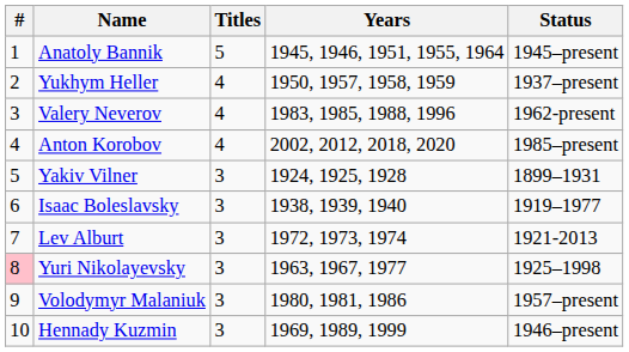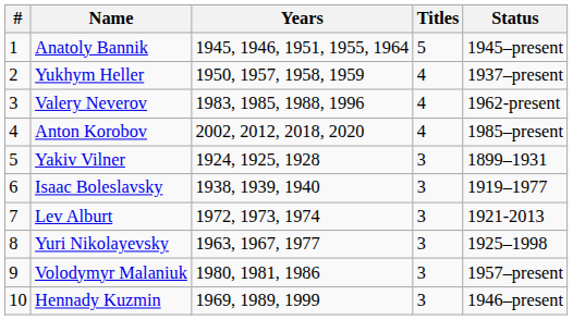 <table class="wikitable">
 <tr>
 <th>#</th>
 <th>Name</th>
+<th>Years</th>
 <th>Titles</th>
-<th>Years</th>
 <th>Status</th>
 </tr>
 <tr>
 <td>1</td>
 <td><a href='#'>Anatoly Bannik</a></td>
+<td>1945, 1946, 1951, 1955, 1964</td>
 <td>5</td>
-<td>1945, 1946, 1951, 1955, 1964</td>
 <td>1945–present</td>
 </tr>
 <tr>
 <td>2</td>
 <td><a href='#'>Yukhym Heller</a></td>
+<td>1950, 1957, 1958, 1959</td>
 <td>4</td>
-<td>1950, 1957, 1958, 1959</td>
 <td>1937–present</td>
 </tr>
 <tr>
 <td>3</td>
 <td><a href='#'>Valery Neverov</a></td>
+<td>1983, 1985, 1988, 1996</td>
 <td>4</td>
-<td>1983, 1985, 1988, 1996</td>
 <td>1962-present</td>
 </tr>
 <tr>
 <td>4</td>
 <td><a href='#'>Anton Korobov</a></td>
+<td>2002, 2012, 2018, 2020</td>
 <td>4</td>
-<td>2002, 2012, 2018, 2020</td>
 <td>1985–present</td>
 </tr>
 <tr>
 <td>5</td>
 <td><a href='#'>Yakiv Vilner</a></td>
+<td>1924, 1925, 1928</td>
 <td>3</td>
-<td>1924, 1925, 1928</td>
 <td>1899–1931</td>
 </tr>
 <tr>
 <td>6</td>
 <td><a href='#'>Isaac Boleslavsky</a></td>
+<td>1938, 1939, 1940</td>
 <td>3</td>
-<td>1938, 1939, 1940</td>
 <td>1919–1977</td>
 </tr>
 <tr>
 <td>7</td>
 <td><a href='#'>Lev Alburt</a></td>
+<td>1972, 1973, 1974</td>
 <td>3</td>
-<td>1972, 1973, 1974</td>
 <td>1921-2013</td>
 </tr>
 <tr>
-<td style="background: pink;">8</td>
+<td>8</td>
 <td><a href='#'>Yuri Nikolayevsky</a></td>
+<td>1963, 1967, 1977</td>
 <td>3</td>
-<td>1963, 1967, 1977</td>
 <td>1925–1998</td>
 </tr>
 <tr>
 <td>9</td>
 <td><a href='#'>Volodymyr Malaniuk</a></td>
+<td>1980, 1981, 1986</td>
 <td>3</td>
-<td>1980, 1981, 1986</td>
 <td>1957–present</td>
 </tr>
 <tr>
 <td>10</td>
 <td><a href='#'>Hennady Kuzmin</a></td>
+<td>1969, 1989, 1999</td>
 <td>3</td>
-<td>1969, 1989, 1999</td>
 <td>1946–present</td>
 </tr>
 </table>
